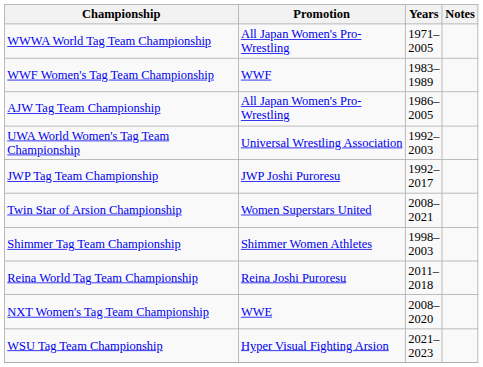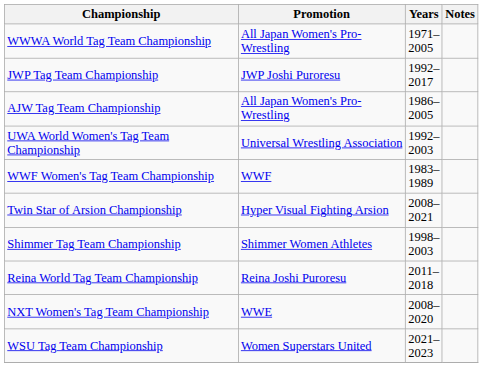 <table class="wikitable sortable">
 <tr>
 <th style="width:340px;">Championship</th>
 <th style="width:240px;">Promotion</th>
 <th>Years</th>
 <th>Notes</th>
 </tr>
 <tr>
 <td><a href='#'>WWWA World Tag Team Championship</a></td>
 <td> <a href='#'>All Japan Women's Pro-Wrestling</a></td>
 <td>1971–2005</td>
 <td></td>
 </tr>
 <tr>
-<td><a href='#'>WWF Women's Tag Team Championship</a></td>
-<td> <a href='#'>WWF</a></td>
-<td>1983–1989</td>
+<td><a href='#'>JWP Tag Team Championship</a></td>
+<td> <a href='#'>JWP Joshi Puroresu</a></td>
+<td>1992–2017</td>
 <td></td>
 </tr>
 <tr>
 <td><a href='#'>AJW Tag Team Championship</a></td>
 <td> <a href='#'>All Japan Women's Pro-Wrestling</a></td>
 <td>1986–2005</td>
 <td></td>
 </tr>
 <tr>
 <td><a href='#'>UWA World Women's Tag Team Championship</a></td>
 <td> <a href='#'>Universal Wrestling Association</a></td>
 <td>1992–2003</td>
 <td></td>
 </tr>
 <tr>
-<td><a href='#'>JWP Tag Team Championship</a></td>
-<td> <a href='#'>JWP Joshi Puroresu</a></td>
-<td>1992–2017</td>
+<td><a href='#'>WWF Women's Tag Team Championship</a></td>
+<td> <a href='#'>WWF</a></td>
+<td>1983–1989</td>
 <td></td>
 </tr>
 <tr>
 <td><a href='#'>Twin Star of Arsion Championship</a></td>
-<td> <a href='#'>Women Superstars United</a></td>
+<td> <a href='#'>Hyper Visual Fighting Arsion</a></td>
 <td>2008–2021</td>
 <td></td>
 </tr>
 <tr>
 <td><a href='#'>Shimmer Tag Team Championship</a></td>
 <td> <a href='#'>Shimmer Women Athletes</a></td>
 <td>1998–2003</td>
 <td></td>
 </tr>
 <tr>
 <td><a href='#'>Reina World Tag Team Championship</a></td>
 <td> <a href='#'>Reina Joshi Puroresu</a></td>
 <td>2011–2018</td>
 <td></td>
 </tr>
 <tr>
 <td><a href='#'>NXT Women's Tag Team Championship</a></td>
 <td> <a href='#'>WWE</a></td>
 <td>2008–2020</td>
 <td></td>
 </tr>
 <tr>
 <td><a href='#'>WSU Tag Team Championship</a></td>
-<td> <a href='#'>Hyper Visual Fighting Arsion</a></td>
+<td> <a href='#'>Women Superstars United</a></td>
 <td>2021–2023</td>
 <td></td>
 </tr>
 <tr>
 </tr>
 </table>
